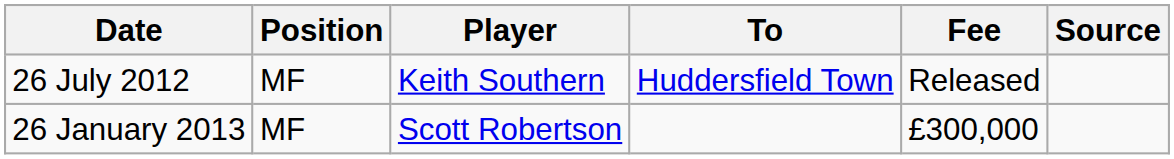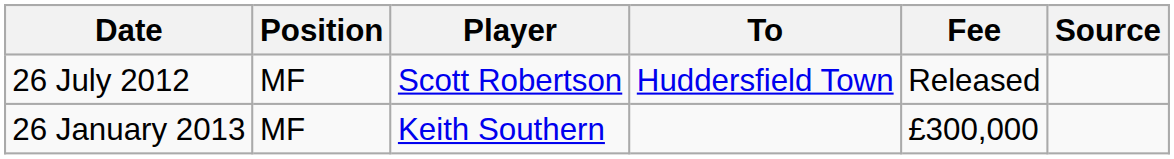 <table class="wikitable" style="font-size:95%;">
 <tr>
 <th>Date</th>
 <th>Position</th>
 <th>Player</th>
 <th>To</th>
 <th>Fee</th>
 <th>Source</th>
 </tr>
 <tr>
 <td>26 July 2012</td>
 <td>MF</td>
-<td><a href='#'>Keith Southern</a></td>
+<td><a href='#'>Scott Robertson</a></td>
 <td><a href='#'>Huddersfield Town</a></td>
 <td>Released</td>
 <td></td>
 </tr>
 <tr>
 <td>26 January 2013</td>
 <td>MF</td>
-<td><a href='#'>Scott Robertson</a></td>
+<td><a href='#'>Keith Southern</a></td>
 <td></td>
 <td>£300,000</td>
 <td></td>
 </tr>
 </table>
